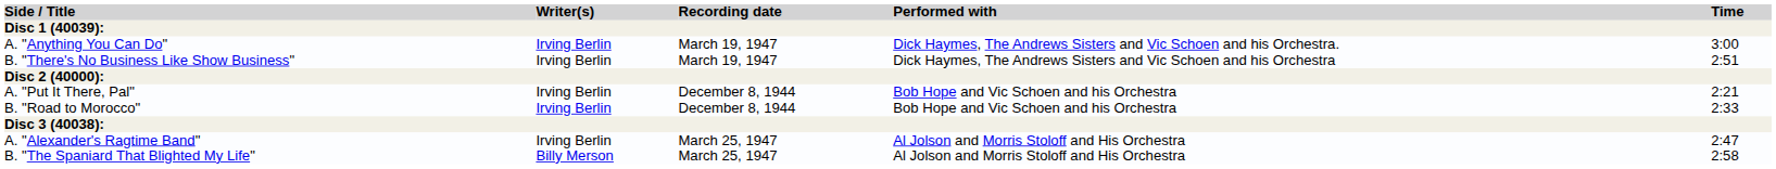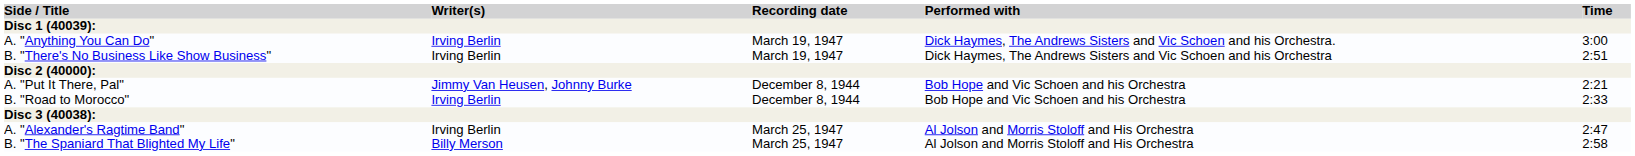 <table border="0" cellpadding="0" cellspacing="0" style="width: 100%; margin: 1em 1em 1em 0; background: #FCFDFF; border-collapse: collapse;">
 <tr bgcolor=#D3D3D4>
 <td><strong>Side / Title</strong></td>
 <td><strong>Writer(s)</strong></td>
 <td><strong>Recording date</strong></td>
 <td><strong>Performed with</strong></td>
 <td><strong>Time</strong></td>
 </tr>
 <tr bgcolor=#F2F0E6>
 <td colspan=5><strong>Disc 1 (40039):</strong></td>
 </tr>
 <tr>
 <td>A.  "<a href='#'>Anything You Can Do</a>"</td>
 <td><a href='#'>Irving Berlin</a></td>
 <td>March 19, 1947</td>
 <td><a href='#'>Dick Haymes</a>, <a href='#'>The Andrews Sisters</a> and <a href='#'>Vic Schoen</a> and his Orchestra.</td>
 <td>3:00</td>
 </tr>
 <tr>
 <td>B.  "<a href='#'>There's No Business Like Show Business</a>"</td>
 <td>Irving Berlin</td>
 <td>March 19, 1947</td>
 <td>Dick Haymes, The Andrews Sisters and Vic Schoen and his Orchestra</td>
 <td>2:51</td>
 </tr>
 <tr bgcolor=#F2F0E6>
 <td colspan=5><strong>Disc 2 (40000):</strong></td>
 </tr>
 <tr>
 <td>A.  "Put It There, Pal"</td>
-<td>Irving Berlin</td>
+<td><a href='#'>Jimmy Van Heusen</a>, <a href='#'>Johnny Burke</a></td>
 <td>December 8, 1944</td>
 <td><a href='#'>Bob Hope</a> and Vic Schoen and his Orchestra</td>
 <td>2:21</td>
 </tr>
 <tr>
 <td>B.  "Road to Morocco"</td>
 <td><a href='#'>Irving Berlin</a></td>
 <td>December 8, 1944</td>
 <td>Bob Hope and Vic Schoen and his Orchestra</td>
 <td>2:33</td>
 </tr>
 <tr bgcolor=#F2F0E6>
 <td colspan=5><strong>Disc 3 (40038):</strong></td>
 </tr>
 <tr>
 <td>A.  "<a href='#'>Alexander's Ragtime Band</a>"</td>
 <td>Irving Berlin</td>
 <td>March 25, 1947</td>
 <td><a href='#'>Al Jolson</a> and <a href='#'>Morris Stoloff</a> and His Orchestra</td>
 <td>2:47</td>
 </tr>
 <tr>
 <td>B.  "<a href='#'>The Spaniard That Blighted My Life</a>"</td>
 <td><a href='#'>Billy Merson</a></td>
 <td>March 25, 1947</td>
 <td>Al Jolson and Morris Stoloff and His Orchestra</td>
 <td>2:58</td>
 </tr>
 </table>
